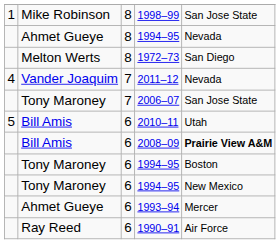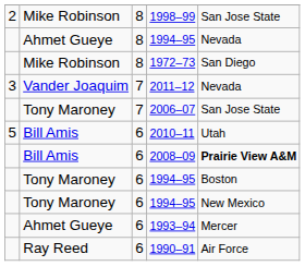 <table class="wikitable">
 <tr>
 </tr>
 <tr>
-<td>1</td>
+<td>2</td>
 <td>Mike Robinson</td>
 <td>8</td>
 <td style="font-size:80%;"><a href='#'>1998–99</a></td>
 <td style="font-size:80%;">San Jose State</td>
 </tr>
 <tr>
 <td></td>
 <td>Ahmet Gueye</td>
 <td>8</td>
 <td style="font-size:80%;"><a href='#'>1994–95</a></td>
 <td style="font-size:80%;">Nevada</td>
 </tr>
 <tr>
 <td></td>
-<td>Melton Werts</td>
+<td>Mike Robinson</td>
 <td>8</td>
 <td style="font-size:80%;"><a href='#'>1972–73</a></td>
 <td style="font-size:80%;">San Diego</td>
 </tr>
 <tr>
-<td>4</td>
+<td>3</td>
 <td><a href='#'>Vander Joaquim</a></td>
 <td>7</td>
 <td style="font-size:80%;"><a href='#'>2011–12</a></td>
 <td style="font-size:80%;">Nevada</td>
 </tr>
 <tr>
 <td></td>
 <td>Tony Maroney</td>
 <td>7</td>
 <td style="font-size:80%;"><a href='#'>2006–07</a></td>
 <td style="font-size:80%;">San Jose State</td>
 </tr>
 <tr>
 <td>5</td>
 <td><a href='#'>Bill Amis</a></td>
 <td>6</td>
 <td style="font-size:80%;"><a href='#'>2010–11</a></td>
 <td style="font-size:80%;">Utah</td>
 </tr>
 <tr>
 <td></td>
 <td><a href='#'>Bill Amis</a></td>
 <td>6</td>
 <td style="font-size:80%;"><a href='#'>2008–09</a></td>
 <td style="font-size:80%;"><strong>Prairie View A&M</strong></td>
 </tr>
 <tr>
 <td></td>
 <td>Tony Maroney</td>
 <td>6</td>
 <td style="font-size:80%;"><a href='#'>1994–95</a></td>
 <td style="font-size:80%;">Boston</td>
 </tr>
 <tr>
 <td></td>
 <td>Tony Maroney</td>
 <td>6</td>
 <td style="font-size:80%;"><a href='#'>1994–95</a></td>
 <td style="font-size:80%;">New Mexico</td>
 </tr>
 <tr>
 <td></td>
 <td>Ahmet Gueye</td>
 <td>6</td>
 <td style="font-size:80%;"><a href='#'>1993–94</a></td>
 <td style="font-size:80%;">Mercer</td>
 </tr>
 <tr>
 <td></td>
 <td>Ray Reed</td>
 <td>6</td>
 <td style="font-size:80%;"><a href='#'>1990–91</a></td>
 <td style="font-size:80%;">Air Force</td>
 </tr>
 </table>
